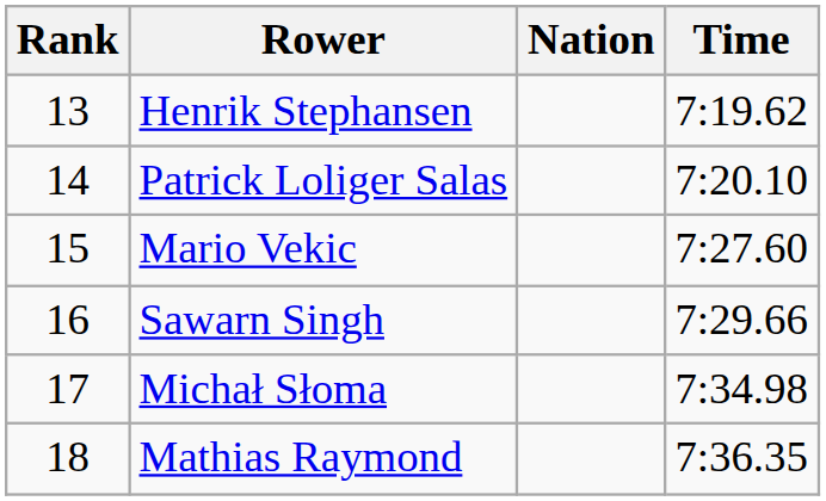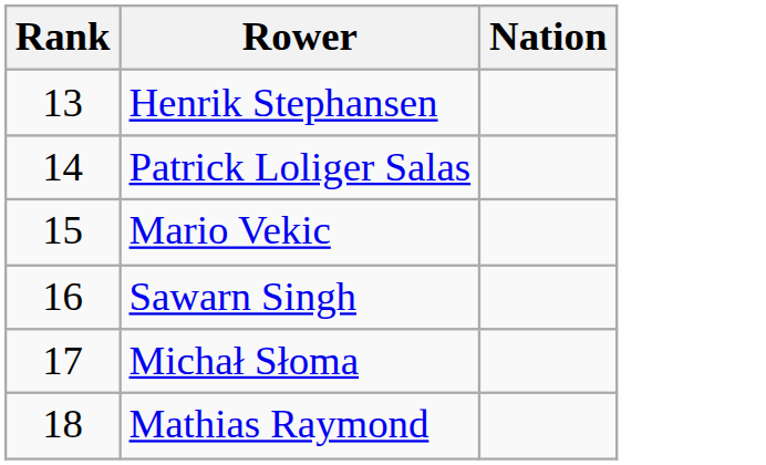 <table class="wikitable sortable" style="text-align:center">
 <tr>
 <th>Rank</th>
 <th>Rower</th>
 <th>Nation</th>
-<th>Time</th>
 </tr>
 <tr>
 <td>13</td>
 <td align=left><a href='#'>Henrik Stephansen</a></td>
 <td align=left></td>
-<td>7:19.62</td>
 </tr>
 <tr>
 <td>14</td>
 <td align=left><a href='#'>Patrick Loliger Salas</a></td>
 <td align=left></td>
-<td>7:20.10</td>
 </tr>
 <tr>
 <td>15</td>
 <td align=left><a href='#'>Mario Vekic</a></td>
 <td align=left></td>
-<td>7:27.60</td>
 </tr>
 <tr>
 <td>16</td>
 <td align=left><a href='#'>Sawarn Singh</a></td>
 <td align=left></td>
-<td>7:29.66</td>
 </tr>
 <tr>
 <td>17</td>
 <td align=left><a href='#'>Michał Słoma</a></td>
 <td align=left></td>
-<td>7:34.98</td>
 </tr>
 <tr>
 <td>18</td>
 <td align=left><a href='#'>Mathias Raymond</a></td>
 <td align=left></td>
-<td>7:36.35</td>
 </tr>
 </table>
